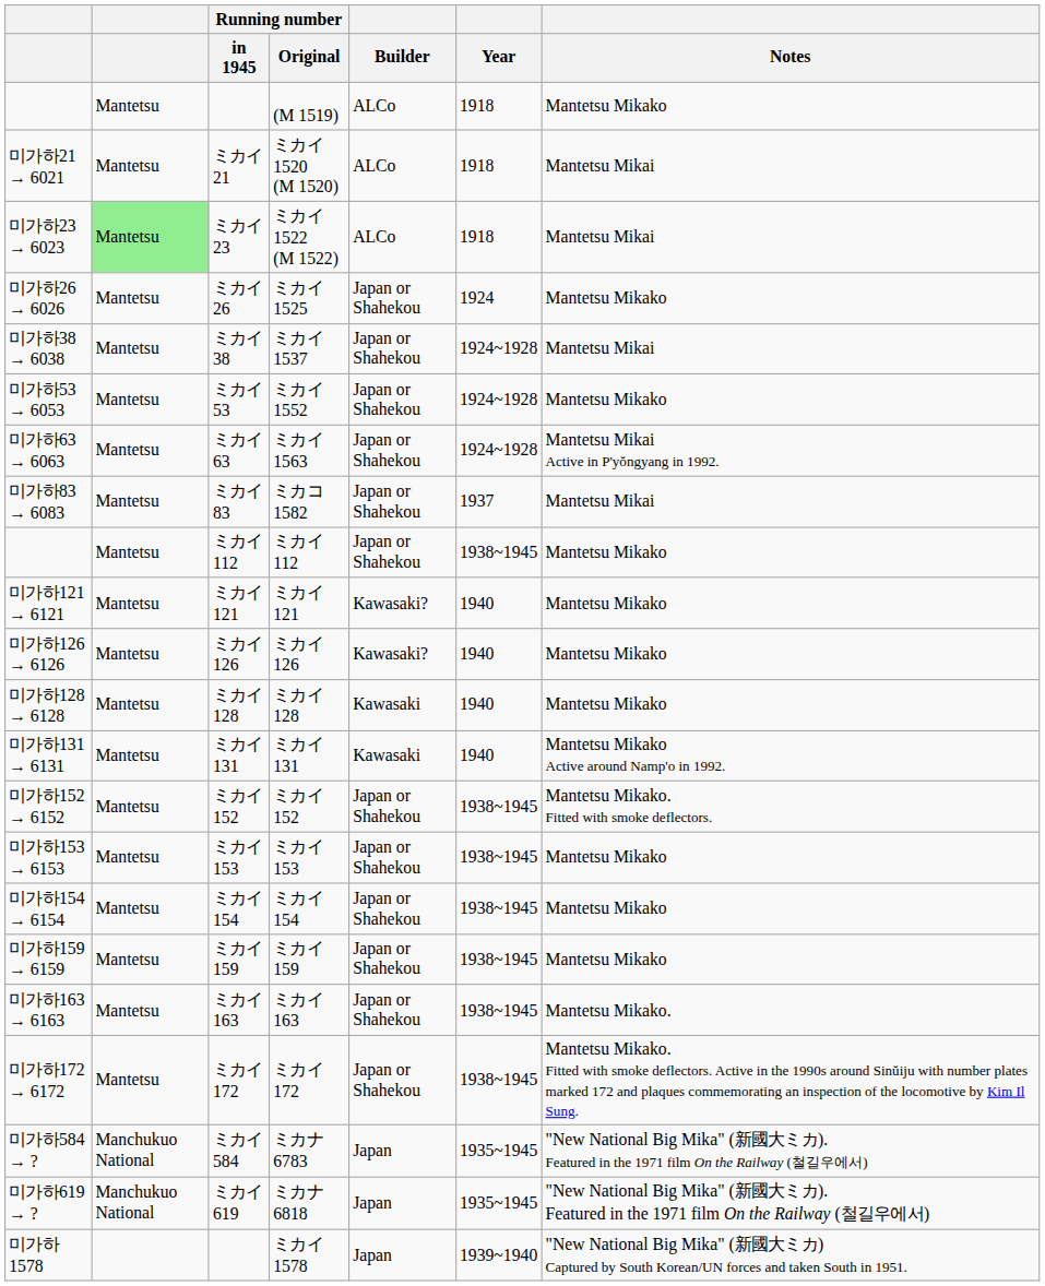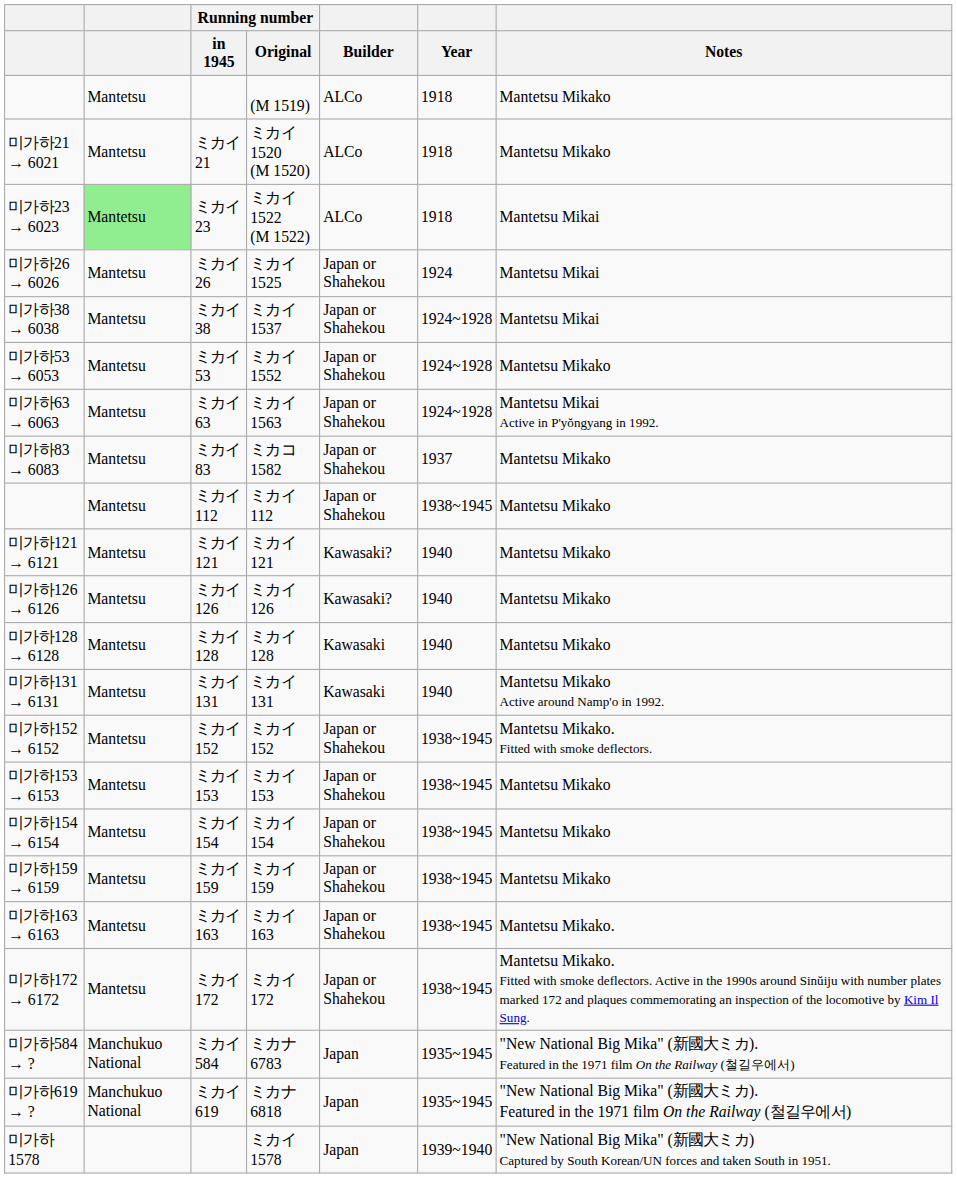 <table class="wikitable" style="font-size:90%;">
 <tr>
 <th></th>
 <th></th>
 <th colspan="2">Running number</th>
 <th></th>
 <th></th>
 <th></th>
 </tr>
 <tr>
 <th></th>
 <th></th>
 <th>in 1945</th>
 <th>Original</th>
 <th>Builder</th>
 <th>Year</th>
 <th>Notes</th>
 </tr>
 <tr>
 <td></td>
 <td>Mantetsu</td>
 <td></td>
 <td><br>(M 1519)</td>
 <td>ALCo</td>
 <td>1918</td>
 <td>Mantetsu Mikako</td>
 </tr>
 <tr>
 <td>미가하21 → 6021</td>
 <td>Mantetsu</td>
 <td>ミカイ21</td>
 <td>ミカイ1520<br>(M 1520)</td>
 <td>ALCo</td>
 <td>1918</td>
-<td>Mantetsu Mikai</td>
+<td>Mantetsu Mikako</td>
 </tr>
 <tr>
 <td>미가하23 → 6023</td>
 <td style="background: lightgreen;">Mantetsu</td>
 <td>ミカイ23</td>
 <td>ミカイ1522<br>(M 1522)</td>
 <td>ALCo</td>
 <td>1918</td>
 <td>Mantetsu Mikai</td>
 </tr>
 <tr>
 <td>미가하26 → 6026</td>
 <td>Mantetsu</td>
 <td>ミカイ26</td>
 <td>ミカイ1525</td>
 <td>Japan or Shahekou</td>
 <td>1924</td>
-<td>Mantetsu Mikako</td>
+<td>Mantetsu Mikai</td>
 </tr>
 <tr>
 <td>미가하38 → 6038</td>
 <td>Mantetsu</td>
 <td>ミカイ38</td>
 <td>ミカイ1537</td>
 <td>Japan or Shahekou</td>
 <td>1924~1928</td>
 <td>Mantetsu Mikai</td>
 </tr>
 <tr>
 <td>미가하53 → 6053</td>
 <td>Mantetsu</td>
 <td>ミカイ53</td>
 <td>ミカイ1552</td>
 <td>Japan or Shahekou</td>
 <td>1924~1928</td>
 <td>Mantetsu Mikako</td>
 </tr>
 <tr>
 <td>미가하63 → 6063</td>
 <td>Mantetsu</td>
 <td>ミカイ63</td>
 <td>ミカイ1563</td>
 <td>Japan or Shahekou</td>
 <td>1924~1928</td>
 <td>Mantetsu Mikai<br><small>Active in P'yŏngyang in 1992.</small></td>
 </tr>
 <tr>
 <td>미가하83 → 6083</td>
 <td>Mantetsu</td>
 <td>ミカイ83</td>
 <td>ミカコ1582</td>
 <td>Japan or Shahekou</td>
 <td>1937</td>
-<td>Mantetsu Mikai</td>
+<td>Mantetsu Mikako</td>
 </tr>
 <tr>
 <td></td>
 <td>Mantetsu</td>
 <td>ミカイ112</td>
 <td>ミカイ112</td>
 <td>Japan or Shahekou</td>
 <td>1938~1945</td>
 <td>Mantetsu Mikako</td>
 </tr>
 <tr>
 <td>미가하121 → 6121</td>
 <td>Mantetsu</td>
 <td>ミカイ121</td>
 <td>ミカイ121</td>
 <td>Kawasaki?</td>
 <td>1940</td>
 <td>Mantetsu Mikako</td>
 </tr>
 <tr>
 <td>미가하126 → 6126</td>
 <td>Mantetsu</td>
 <td>ミカイ126</td>
 <td>ミカイ126</td>
 <td>Kawasaki?</td>
 <td>1940</td>
 <td>Mantetsu Mikako</td>
 </tr>
 <tr>
 <td>미가하128 → 6128</td>
 <td>Mantetsu</td>
 <td>ミカイ128</td>
 <td>ミカイ128</td>
 <td>Kawasaki</td>
 <td>1940</td>
 <td>Mantetsu Mikako</td>
 </tr>
 <tr>
 <td>미가하131 → 6131</td>
 <td>Mantetsu</td>
 <td>ミカイ131</td>
 <td>ミカイ131</td>
 <td>Kawasaki</td>
 <td>1940</td>
 <td>Mantetsu Mikako<br><small>Active around Namp'o in 1992.</small></td>
 </tr>
 <tr>
 <td>미가하152 → 6152</td>
 <td>Mantetsu</td>
 <td>ミカイ152</td>
 <td>ミカイ152</td>
 <td>Japan or Shahekou</td>
 <td>1938~1945</td>
 <td>Mantetsu Mikako.<br><small>Fitted with smoke deflectors.</small></td>
 </tr>
 <tr>
 <td>미가하153 → 6153</td>
 <td>Mantetsu</td>
 <td>ミカイ153</td>
 <td>ミカイ153</td>
 <td>Japan or Shahekou</td>
 <td>1938~1945</td>
 <td>Mantetsu Mikako</td>
 </tr>
 <tr>
 <td>미가하154 → 6154</td>
 <td>Mantetsu</td>
 <td>ミカイ154</td>
 <td>ミカイ154</td>
 <td>Japan or Shahekou</td>
 <td>1938~1945</td>
 <td>Mantetsu Mikako</td>
 </tr>
 <tr>
 <td>미가하159 → 6159</td>
 <td>Mantetsu</td>
 <td>ミカイ159</td>
 <td>ミカイ159</td>
 <td>Japan or Shahekou</td>
 <td>1938~1945</td>
 <td>Mantetsu Mikako</td>
 </tr>
 <tr>
 <td>미가하163 → 6163</td>
 <td>Mantetsu</td>
 <td>ミカイ163</td>
 <td>ミカイ163</td>
 <td>Japan or Shahekou</td>
 <td>1938~1945</td>
 <td>Mantetsu Mikako.</td>
 </tr>
 <tr>
 <td>미가하172 → 6172</td>
 <td>Mantetsu</td>
 <td>ミカイ172</td>
 <td>ミカイ172</td>
 <td>Japan or Shahekou</td>
 <td>1938~1945</td>
 <td>Mantetsu Mikako.<br><small>Fitted with smoke deflectors. Active in the 1990s around Sinŭiju with number plates marked 172 and plaques commemorating an inspection of the locomotive by <a href='#'>Kim Il Sung</a>.</small></td>
 </tr>
 <tr>
 <td>미가하584 → ?</td>
 <td>Manchukuo National</td>
 <td>ミカイ584</td>
 <td>ミカナ6783</td>
 <td>Japan</td>
 <td>1935~1945</td>
 <td>"New National Big Mika" (新國大ミカ).<br><small>Featured in the 1971 film <em>On the Railway</em> (철길우에서)</small></td>
 </tr>
 <tr>
 <td>미가하619 → ?</td>
 <td>Manchukuo National</td>
 <td>ミカイ619</td>
 <td>ミカナ6818</td>
 <td>Japan</td>
 <td>1935~1945</td>
 <td>"New National Big Mika" (新國大ミカ).<br>Featured in the 1971 film <em>On the Railway</em> (철길우에서)</td>
 </tr>
 <tr>
 <td>미가하1578</td>
 <td></td>
 <td></td>
 <td>ミカイ1578</td>
 <td>Japan</td>
 <td>1939~1940</td>
 <td>"New National Big Mika" (新國大ミカ)<br><small>Captured by South Korean/UN forces and taken South in 1951.</small></td>
 </tr>
 </table>
